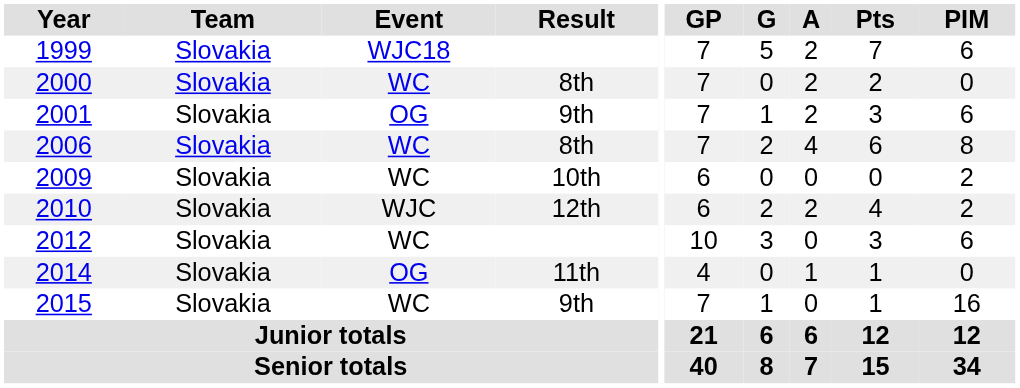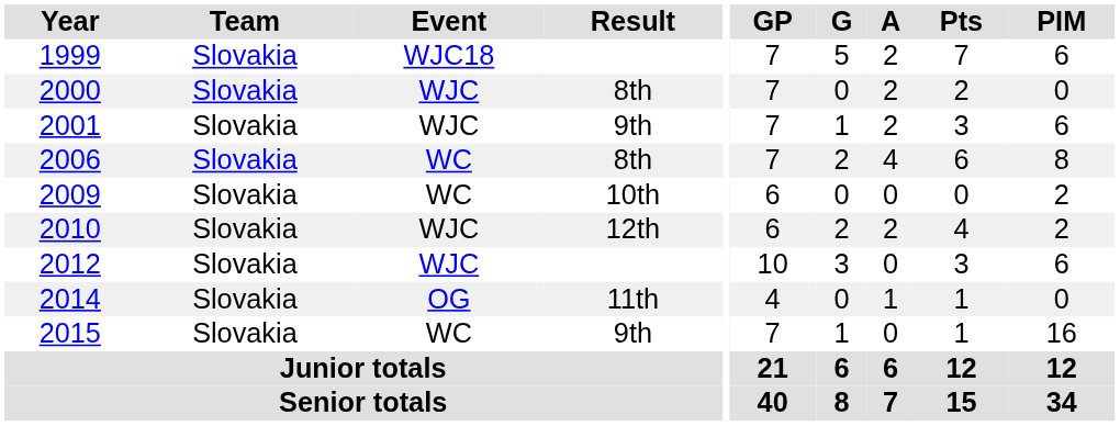 <table border="0" cellpadding="1" cellspacing="0" ID="Table3" style="text-align:center; width:40em">
 <tr ALIGN="center" bgcolor="#e0e0e0">
 <th>Year</th>
 <th>Team</th>
 <th>Event</th>
 <th>Result</th>
 <th rowspan="99" bgcolor="#ffffff"></th>
 <th>GP</th>
 <th>G</th>
 <th>A</th>
 <th>Pts</th>
 <th>PIM</th>
 </tr>
 <tr>
 <td><a href='#'>1999</a></td>
 <td><a href='#'>Slovakia</a></td>
 <td><a href='#'>WJC18</a></td>
 <td></td>
 <td>7</td>
 <td>5</td>
 <td>2</td>
 <td>7</td>
 <td>6</td>
 </tr>
 <tr bgcolor="#f0f0f0">
 <td><a href='#'>2000</a></td>
 <td><a href='#'>Slovakia</a></td>
-<td><a href='#'>WC</a></td>
+<td><a href='#'>WJC</a></td>
 <td>8th</td>
 <td>7</td>
 <td>0</td>
 <td>2</td>
 <td>2</td>
 <td>0</td>
 </tr>
 <tr>
 <td><a href='#'>2001</a></td>
 <td>Slovakia</td>
-<td><a href='#'>OG</a></td>
+<td>WJC</td>
 <td>9th</td>
 <td>7</td>
 <td>1</td>
 <td>2</td>
 <td>3</td>
 <td>6</td>
 </tr>
 <tr bgcolor="#f0f0f0">
 <td><a href='#'>2006</a></td>
 <td><a href='#'>Slovakia</a></td>
 <td><a href='#'>WC</a></td>
 <td>8th</td>
 <td>7</td>
 <td>2</td>
 <td>4</td>
 <td>6</td>
 <td>8</td>
 </tr>
 <tr>
 <td><a href='#'>2009</a></td>
 <td>Slovakia</td>
 <td>WC</td>
 <td>10th</td>
 <td>6</td>
 <td>0</td>
 <td>0</td>
 <td>0</td>
 <td>2</td>
 </tr>
 <tr bgcolor="#f0f0f0">
 <td><a href='#'>2010</a></td>
 <td>Slovakia</td>
 <td>WJC</td>
 <td>12th</td>
 <td>6</td>
 <td>2</td>
 <td>2</td>
 <td>4</td>
 <td>2</td>
 </tr>
 <tr>
 <td><a href='#'>2012</a></td>
 <td>Slovakia</td>
-<td>WC</td>
+<td><a href='#'>WJC</a></td>
 <td></td>
 <td>10</td>
 <td>3</td>
 <td>0</td>
 <td>3</td>
 <td>6</td>
 </tr>
 <tr bgcolor="#f0f0f0">
 <td><a href='#'>2014</a></td>
 <td>Slovakia</td>
 <td><a href='#'>OG</a></td>
 <td>11th</td>
 <td>4</td>
 <td>0</td>
 <td>1</td>
 <td>1</td>
 <td>0</td>
 </tr>
 <tr>
 <td><a href='#'>2015</a></td>
 <td>Slovakia</td>
 <td>WC</td>
 <td>9th</td>
 <td>7</td>
 <td>1</td>
 <td>0</td>
 <td>1</td>
 <td>16</td>
 </tr>
 <tr bgcolor="#e0e0e0">
 <th colspan=4>Junior totals</th>
 <th>21</th>
 <th>6</th>
 <th>6</th>
 <th>12</th>
 <th>12</th>
 </tr>
 <tr bgcolor="#e0e0e0">
 <th colspan=4>Senior totals</th>
 <th>40</th>
 <th>8</th>
 <th>7</th>
 <th>15</th>
 <th>34</th>
 </tr>
 </table>
